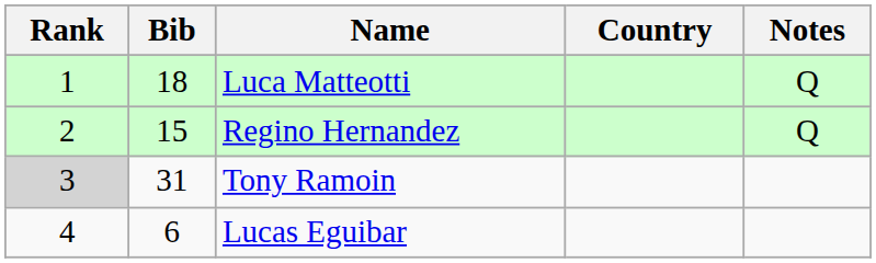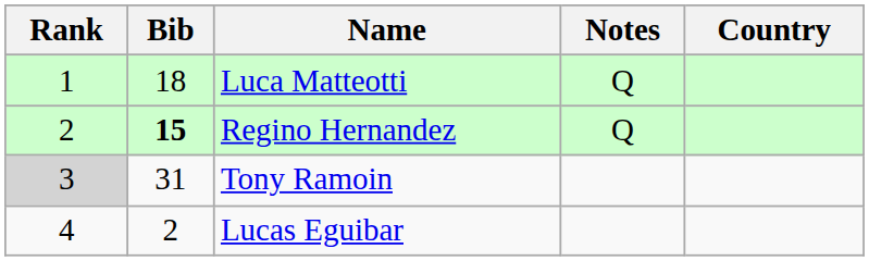 <table class="wikitable" style="text-align:center;" width=70%>
 <tr>
 <th>Rank</th>
 <th>Bib</th>
 <th>Name</th>
+<th>Notes</th>
 <th>Country</th>
-<th>Notes</th>
 </tr>
 <tr bgcolor="#ccffcc">
 <td>1</td>
 <td>18</td>
 <td align=left><a href='#'>Luca Matteotti</a></td>
+<td>Q</td>
 <td align=left></td>
-<td>Q</td>
 </tr>
 <tr bgcolor="#ccffcc">
 <td>2</td>
-<td>15</td>
+<td><strong>15</strong></td>
 <td align=left><a href='#'>Regino Hernandez</a></td>
+<td>Q</td>
 <td align=left></td>
-<td>Q</td>
 </tr>
 <tr>
 <td style="background: lightgrey;">3</td>
 <td>31</td>
 <td align=left><a href='#'>Tony Ramoin</a></td>
+<td></td>
 <td align=left></td>
-<td></td>
 </tr>
 <tr>
 <td>4</td>
-<td>6</td>
+<td>2</td>
 <td align=left><a href='#'>Lucas Eguibar</a></td>
+<td></td>
 <td align=left></td>
-<td></td>
 </tr>
 </table>
